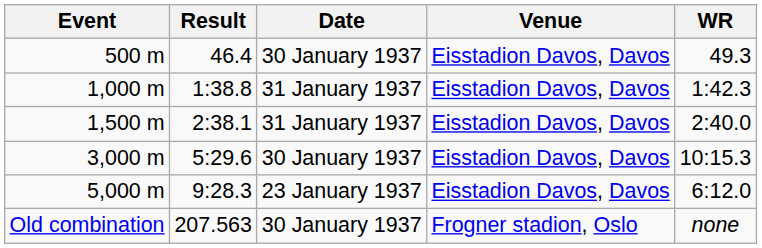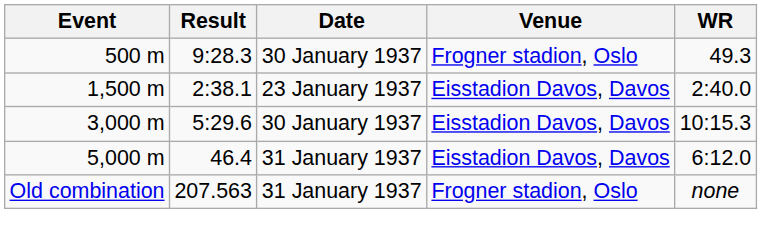 <table class="wikitable">
 <tr>
 <th>Event</th>
 <th>Result</th>
 <th>Date</th>
 <th>Venue</th>
 <th>WR</th>
 </tr>
 <tr align="right">
 <td>500 m</td>
-<td>46.4</td>
+<td>9:28.3</td>
 <td>30 January 1937</td>
-<td align="left"><a href='#'>Eisstadion Davos</a>, <a href='#'>Davos</a></td>
+<td align="left"><a href='#'>Frogner stadion</a>, <a href='#'>Oslo</a></td>
 <td>49.3</td>
-</tr>
-<tr align="right">
-<td>1,000 m</td>
-<td>1:38.8</td>
-<td>31 January 1937</td>
-<td align="left"><a href='#'>Eisstadion Davos</a>, <a href='#'>Davos</a></td>
-<td>1:42.3</td>
 </tr>
 <tr align="right">
 <td>1,500 m</td>
 <td>2:38.1</td>
-<td>31 January 1937</td>
+<td>23 January 1937</td>
 <td align="left"><a href='#'>Eisstadion Davos</a>, <a href='#'>Davos</a></td>
 <td>2:40.0</td>
 </tr>
 <tr align="right">
 <td>3,000 m</td>
 <td>5:29.6</td>
 <td>30 January 1937</td>
 <td align="left"><a href='#'>Eisstadion Davos</a>, <a href='#'>Davos</a></td>
 <td>10:15.3</td>
 </tr>
 <tr align="right">
 <td>5,000 m</td>
-<td>9:28.3</td>
-<td>23 January 1937</td>
+<td>46.4</td>
+<td>31 January 1937</td>
 <td align="left"><a href='#'>Eisstadion Davos</a>, <a href='#'>Davos</a></td>
 <td>6:12.0</td>
 </tr>
 <tr align="right">
 <td><a href='#'>Old combination</a></td>
 <td>207.563</td>
-<td>30 January 1937</td>
+<td>31 January 1937</td>
 <td align="left"><a href='#'>Frogner stadion</a>, <a href='#'>Oslo</a></td>
 <td align="center"><em>none</em></td>
 </tr>
 </table>
